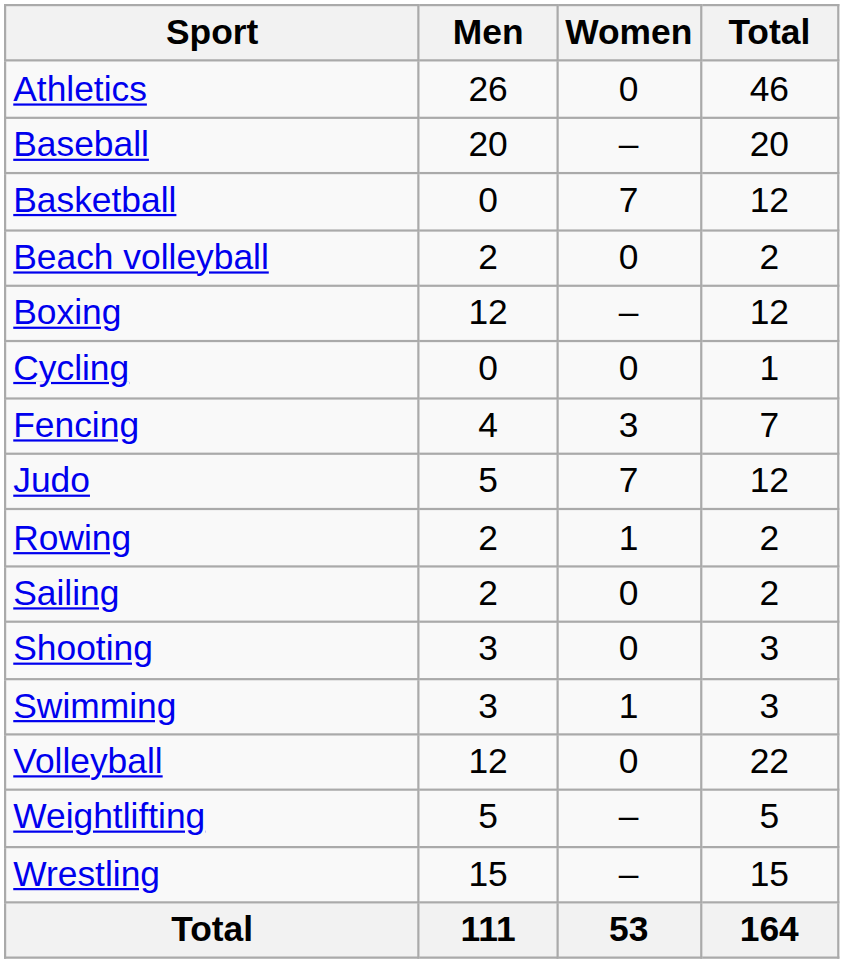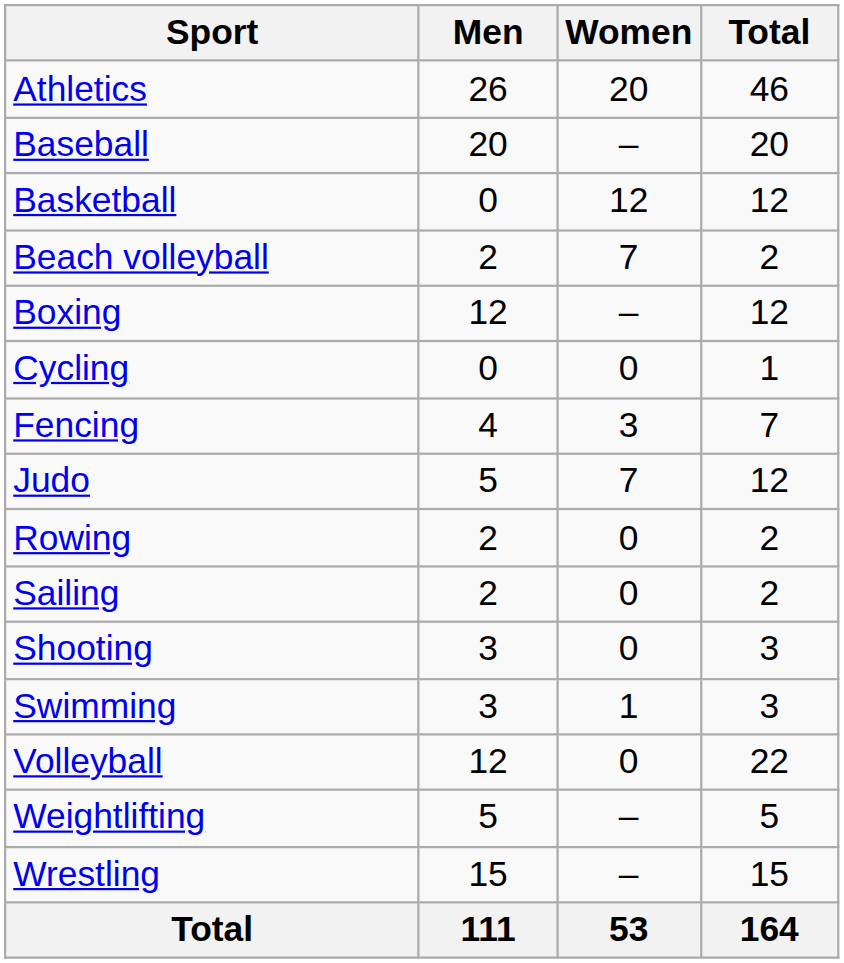 <table class="wikitable sortable" style="text-align:center;">
 <tr>
 <th width=180>Sport</th>
 <th width=55>Men</th>
 <th width=55>Women</th>
 <th width=55>Total</th>
 </tr>
 <tr>
 <td align=left><a href='#'>Athletics</a></td>
 <td>26</td>
-<td>0</td>
+<td>20</td>
 <td>46</td>
 </tr>
 <tr>
 <td align=left><a href='#'>Baseball</a></td>
 <td>20</td>
 <td>–</td>
 <td>20</td>
 </tr>
 <tr>
 <td align=left><a href='#'>Basketball</a></td>
 <td>0</td>
-<td>7</td>
+<td>12</td>
 <td>12</td>
 </tr>
 <tr>
 <td align=left><a href='#'>Beach volleyball</a></td>
 <td>2</td>
-<td>0</td>
+<td>7</td>
 <td>2</td>
 </tr>
 <tr>
 <td align=left><a href='#'>Boxing</a></td>
 <td>12</td>
 <td>–</td>
 <td>12</td>
 </tr>
 <tr>
 <td align=left><a href='#'>Cycling</a></td>
 <td>0</td>
 <td>0</td>
 <td>1</td>
 </tr>
 <tr>
 <td align=left><a href='#'>Fencing</a></td>
 <td>4</td>
 <td>3</td>
 <td>7</td>
 </tr>
 <tr>
 <td align=left><a href='#'>Judo</a></td>
 <td>5</td>
 <td>7</td>
 <td>12</td>
 </tr>
 <tr>
 <td align=left><a href='#'>Rowing</a></td>
 <td>2</td>
-<td>1</td>
+<td>0</td>
 <td>2</td>
 </tr>
 <tr>
 <td align=left><a href='#'>Sailing</a></td>
 <td>2</td>
 <td>0</td>
 <td>2</td>
 </tr>
 <tr>
 <td align=left><a href='#'>Shooting</a></td>
 <td>3</td>
 <td>0</td>
 <td>3</td>
 </tr>
 <tr>
 <td align=left><a href='#'>Swimming</a></td>
 <td>3</td>
 <td>1</td>
 <td>3</td>
 </tr>
 <tr>
 <td align=left><a href='#'>Volleyball</a></td>
 <td>12</td>
 <td>0</td>
 <td>22</td>
 </tr>
 <tr>
 <td align=left><a href='#'>Weightlifting</a></td>
 <td>5</td>
 <td>–</td>
 <td>5</td>
 </tr>
 <tr>
 <td align=left><a href='#'>Wrestling</a></td>
 <td>15</td>
 <td>–</td>
 <td>15</td>
 </tr>
 <tr>
 <th>Total</th>
 <th>111</th>
 <th>53</th>
 <th>164</th>
 </tr>
 </table>
